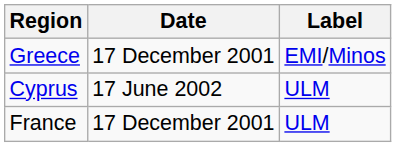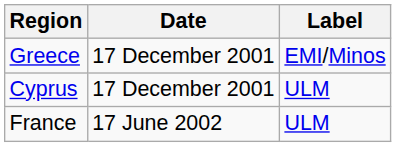 <table class="sortable wikitable">
 <tr>
 <th>Region</th>
 <th>Date</th>
 <th>Label</th>
 </tr>
 <tr>
 <td><a href='#'>Greece</a></td>
 <td>17 December 2001</td>
 <td><a href='#'>EMI</a>/<a href='#'>Minos</a></td>
 </tr>
 <tr>
 <td><a href='#'>Cyprus</a></td>
-<td>17 June 2002</td>
+<td>17 December 2001</td>
 <td><a href='#'>ULM</a></td>
 </tr>
 <tr>
 <td>France</td>
-<td>17 December 2001</td>
+<td>17 June 2002</td>
 <td><a href='#'>ULM</a></td>
 </tr>
 </table>
